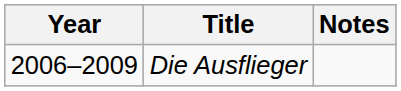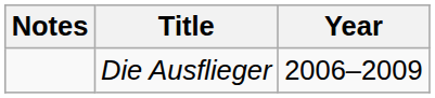 <table class="wikitable sortable">
 <tr>
+<th class="unsortable">Notes</th>
+<th>Title</th>
 <th>Year</th>
-<th>Title</th>
-<th class="unsortable">Notes</th>
 </tr>
 <tr>
+<td></td>
+<td><em>Die Ausflieger</em></td>
 <td>2006–2009</td>
-<td><em>Die Ausflieger</em></td>
-<td></td>
 </tr>
 </table>
